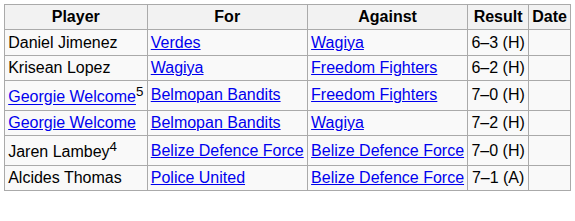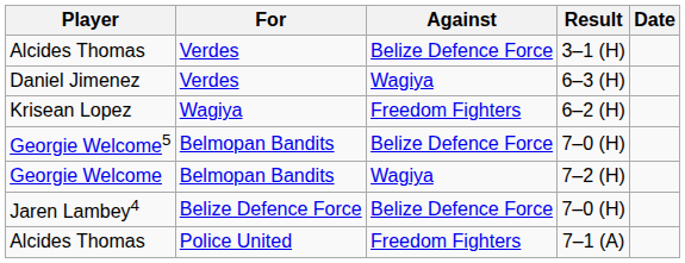 <table class="wikitable">
 <tr>
 <th>Player</th>
 <th>For</th>
 <th>Against</th>
 <th align=center>Result</th>
 <th>Date</th>
+</tr>
+<tr>
+<td> Alcides Thomas</td>
+<td><a href='#'>Verdes</a></td>
+<td><a href='#'>Belize Defence Force</a></td>
+<td align="center">3–1 (H)</td>
+<td></td>
 </tr>
 <tr>
 <td> Daniel Jimenez</td>
 <td><a href='#'>Verdes</a></td>
 <td><a href='#'>Wagiya</a></td>
 <td align="center">6–3 (H)</td>
 <td></td>
 </tr>
 <tr>
 <td> Krisean Lopez</td>
 <td><a href='#'>Wagiya</a></td>
 <td><a href='#'>Freedom Fighters</a></td>
 <td align="center">6–2 (H)</td>
 <td></td>
 </tr>
 <tr>
 <td> <a href='#'>Georgie Welcome</a><sup>5</sup></td>
 <td><a href='#'>Belmopan Bandits</a></td>
-<td><a href='#'>Freedom Fighters</a></td>
+<td><a href='#'>Belize Defence Force</a></td>
 <td align="center">7–0 (H)</td>
 <td></td>
 </tr>
 <tr>
 <td> <a href='#'>Georgie Welcome</a></td>
 <td><a href='#'>Belmopan Bandits</a></td>
 <td><a href='#'>Wagiya</a></td>
 <td align="center">7–2 (H)</td>
 <td></td>
 </tr>
 <tr>
 <td> Jaren Lambey<sup>4</sup></td>
 <td><a href='#'>Belize Defence Force</a></td>
 <td><a href='#'>Belize Defence Force</a></td>
 <td align="center">7–0 (H)</td>
 <td></td>
 </tr>
 <tr>
 <td> Alcides Thomas</td>
 <td><a href='#'>Police United</a></td>
-<td><a href='#'>Belize Defence Force</a></td>
+<td><a href='#'>Freedom Fighters</a></td>
 <td align="center">7–1 (A)</td>
 <td></td>
 </tr>
 </table>
